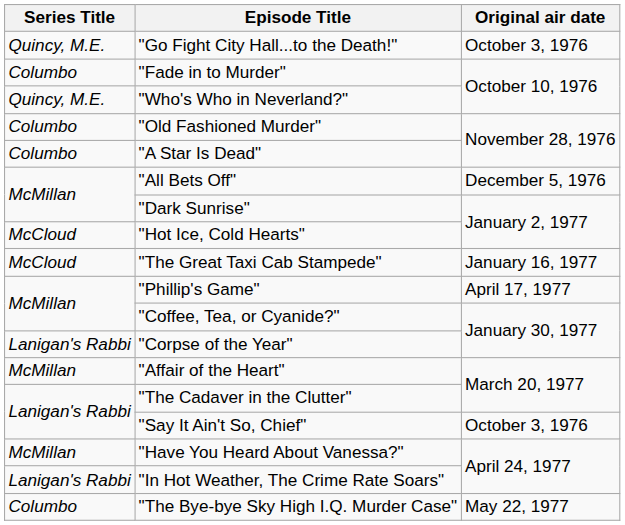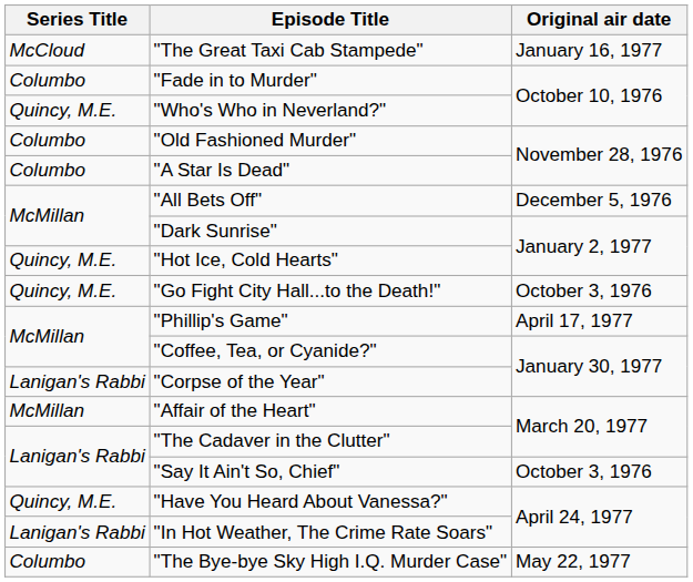 <table class="wikitable">
 <tr>
 <th>Series Title</th>
 <th>Episode Title</th>
 <th>Original air date</th>
 </tr>
 <tr>
-<td><em>Quincy, M.E.</em></td>
-<td>"Go Fight City Hall...to the Death!"</td>
-<td>October 3, 1976</td>
+<td><em>McCloud</em></td>
+<td>"The Great Taxi Cab Stampede"</td>
+<td>January 16, 1977</td>
 </tr>
 <tr>
 <td><em>Columbo</em></td>
 <td>"Fade in to Murder"</td>
 <td rowspan="2">October 10, 1976</td>
 </tr>
 <tr>
 <td><em>Quincy, M.E.</em></td>
 <td>"Who's Who in Neverland?"</td>
 </tr>
 <tr>
 <td><em>Columbo</em></td>
 <td>"Old Fashioned Murder"</td>
 <td rowspan="2">November 28, 1976</td>
 </tr>
 <tr>
 <td><em>Columbo</em></td>
 <td>"A Star Is Dead"</td>
 </tr>
 <tr>
 <td rowspan="2"><em>McMillan</em></td>
 <td>"All Bets Off"</td>
 <td>December 5, 1976</td>
 </tr>
 <tr>
 <td>"Dark Sunrise"</td>
 <td rowspan="2">January 2, 1977</td>
 </tr>
 <tr>
-<td><em>McCloud</em></td>
+<td><em>Quincy, M.E.</em></td>
 <td>"Hot Ice, Cold Hearts"</td>
 </tr>
 <tr>
-<td><em>McCloud</em></td>
-<td>"The Great Taxi Cab Stampede"</td>
-<td>January 16, 1977</td>
+<td><em>Quincy, M.E.</em></td>
+<td>"Go Fight City Hall...to the Death!"</td>
+<td>October 3, 1976</td>
 </tr>
 <tr>
 <td rowspan="2"><em>McMillan</em></td>
 <td>"Phillip's Game"</td>
 <td>April 17, 1977</td>
 </tr>
 <tr>
 <td>"Coffee, Tea, or Cyanide?"</td>
 <td rowspan="2">January 30, 1977</td>
 </tr>
 <tr>
 <td><em>Lanigan's Rabbi</em></td>
 <td>"Corpse of the Year"</td>
 </tr>
 <tr>
 <td><em>McMillan</em></td>
 <td>"Affair of the Heart"</td>
 <td rowspan="2">March 20, 1977</td>
 </tr>
 <tr>
 <td rowspan="2"><em>Lanigan's Rabbi</em></td>
 <td>"The Cadaver in the Clutter"</td>
 </tr>
 <tr>
 <td>"Say It Ain't So, Chief"</td>
 <td>October 3, 1976</td>
 </tr>
 <tr>
-<td><em>McMillan</em></td>
+<td><em>Quincy, M.E.</em></td>
 <td>"Have You Heard About Vanessa?"</td>
 <td rowspan="2">April 24, 1977</td>
 </tr>
 <tr>
 <td><em>Lanigan's Rabbi</em></td>
 <td>"In Hot Weather, The Crime Rate Soars"</td>
 </tr>
 <tr>
 <td><em>Columbo</em></td>
 <td>"The Bye-bye Sky High I.Q. Murder Case"</td>
 <td>May 22, 1977</td>
 </tr>
 </table>
